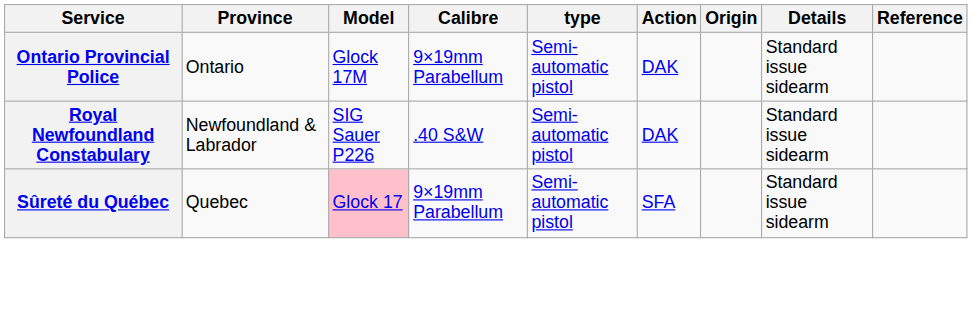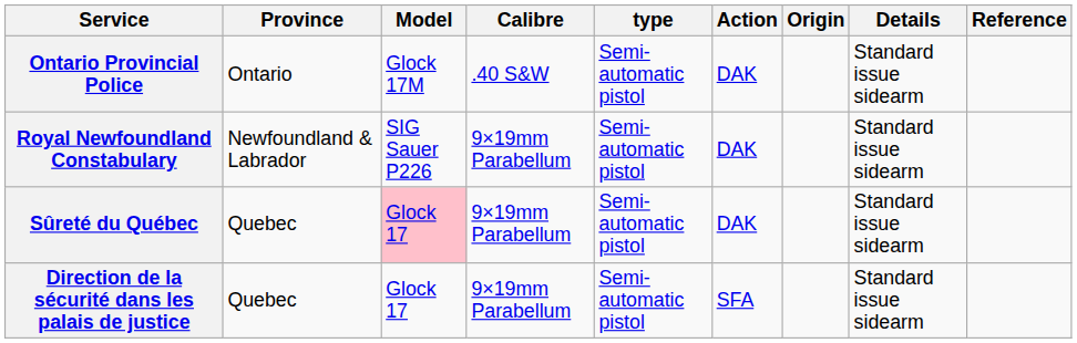 <table class="wikitable sortable" style="text-align:left">
 <tr>
 <th>Service</th>
 <th>Province</th>
 <th>Model</th>
 <th>Calibre</th>
 <th>type</th>
 <th>Action</th>
 <th>Origin</th>
 <th>Details</th>
 <th>Reference</th>
 </tr>
 <tr>
 <th><a href='#'>Ontario Provincial Police</a></th>
 <td> Ontario</td>
 <td><a href='#'>Glock 17M</a></td>
-<td><a href='#'>9×19mm Parabellum</a></td>
+<td><a href='#'>.40 S&W</a></td>
 <td><a href='#'>Semi-automatic pistol</a></td>
 <td><a href='#'>DAK</a></td>
 <td></td>
 <td>Standard issue sidearm</td>
 <td></td>
 </tr>
 <tr>
 <th><a href='#'>Royal Newfoundland Constabulary</a></th>
 <td> Newfoundland & Labrador</td>
 <td><a href='#'>SIG Sauer P226</a></td>
-<td><a href='#'>.40 S&W</a></td>
+<td><a href='#'>9×19mm Parabellum</a></td>
 <td><a href='#'>Semi-automatic pistol</a></td>
 <td><a href='#'>DAK</a></td>
 <td></td>
 <td>Standard issue sidearm</td>
 <td></td>
 </tr>
 <tr>
 <th><a href='#'>Sûreté du Québec</a></th>
 <td> Quebec</td>
 <td style="background: pink;"><a href='#'>Glock 17</a></td>
 <td><a href='#'>9×19mm Parabellum</a></td>
 <td><a href='#'>Semi-automatic pistol</a></td>
+<td><a href='#'>DAK</a></td>
+<td></td>
+<td>Standard issue sidearm</td>
+<td></td>
+</tr>
+<tr>
+<th><a href='#'>Direction de la sécurité dans les palais de justice</a></th>
+<td> Quebec</td>
+<td><a href='#'>Glock 17</a></td>
+<td><a href='#'>9×19mm Parabellum</a></td>
+<td><a href='#'>Semi-automatic pistol</a></td>
 <td><a href='#'>SFA</a></td>
 <td></td>
 <td>Standard issue sidearm</td>
 <td></td>
 </tr>
 </table>
